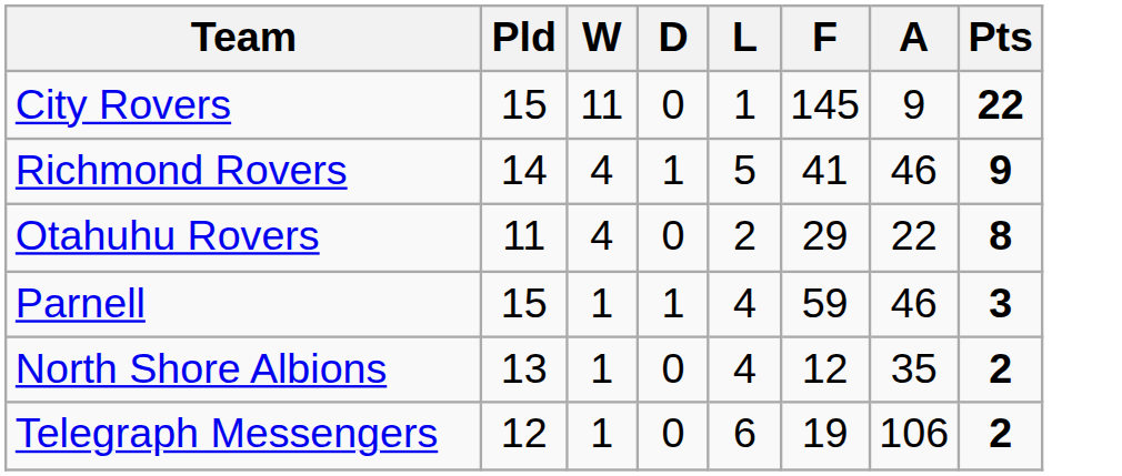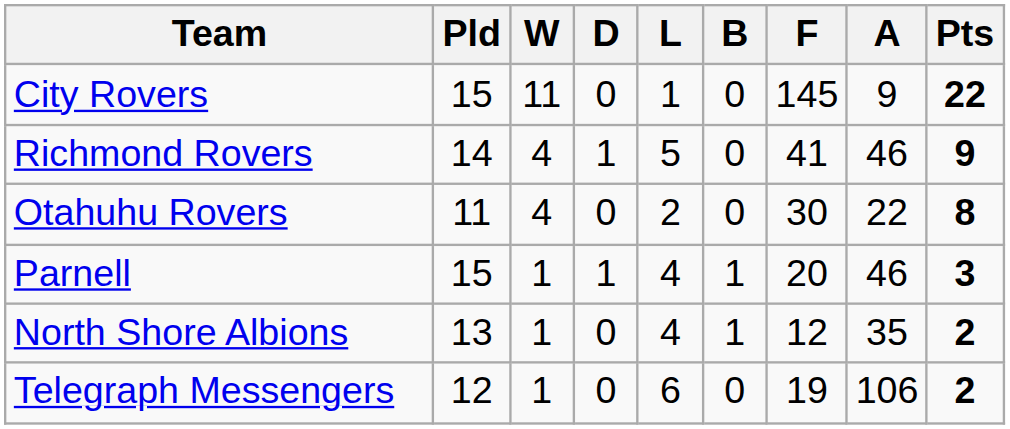 <table class="wikitable" style="text-align:center;">
 <tr>
 <th width=175>Team</th>
 <th width=20 abbr="Played">Pld</th>
 <th width=20 abbr="Won">W</th>
 <th width=20 abbr="Drawn">D</th>
 <th width=20 abbr="Lost">L</th>
+<th width=20 abbr="Bye">B</th>
 <th width=20 abbr="For">F</th>
 <th width=20 abbr="Against">A</th>
 <th width=20 abbr="Points">Pts</th>
 </tr>
 <tr>
 <td style="text-align:left;"><a href='#'>City Rovers</a></td>
 <td>15</td>
 <td>11</td>
 <td>0</td>
 <td>1</td>
+<td>0</td>
 <td>145</td>
 <td>9</td>
 <td><strong>22</strong></td>
 </tr>
 <tr>
 <td style="text-align:left;"><a href='#'>Richmond Rovers</a></td>
 <td>14</td>
 <td>4</td>
 <td>1</td>
 <td>5</td>
+<td>0</td>
 <td>41</td>
 <td>46</td>
 <td><strong>9</strong></td>
 </tr>
 <tr>
 <td style="text-align:left;"><a href='#'>Otahuhu Rovers</a></td>
 <td>11</td>
 <td>4</td>
 <td>0</td>
 <td>2</td>
-<td>29</td>
+<td>0</td>
+<td>30</td>
 <td>22</td>
 <td><strong>8</strong></td>
 </tr>
 <tr>
 <td style="text-align:left;"><a href='#'>Parnell</a></td>
 <td>15</td>
 <td>1</td>
 <td>1</td>
 <td>4</td>
-<td>59</td>
+<td>1</td>
+<td>20</td>
 <td>46</td>
 <td><strong>3</strong></td>
 </tr>
 <tr>
 <td style="text-align:left;"><a href='#'>North Shore Albions</a></td>
 <td>13</td>
 <td>1</td>
 <td>0</td>
 <td>4</td>
+<td>1</td>
 <td>12</td>
 <td>35</td>
 <td><strong>2</strong></td>
 </tr>
 <tr>
 <td style="text-align:left;"><a href='#'>Telegraph Messengers</a></td>
 <td>12</td>
 <td>1</td>
 <td>0</td>
 <td>6</td>
+<td>0</td>
 <td>19</td>
 <td>106</td>
 <td><strong>2</strong></td>
 </tr>
 </table>
